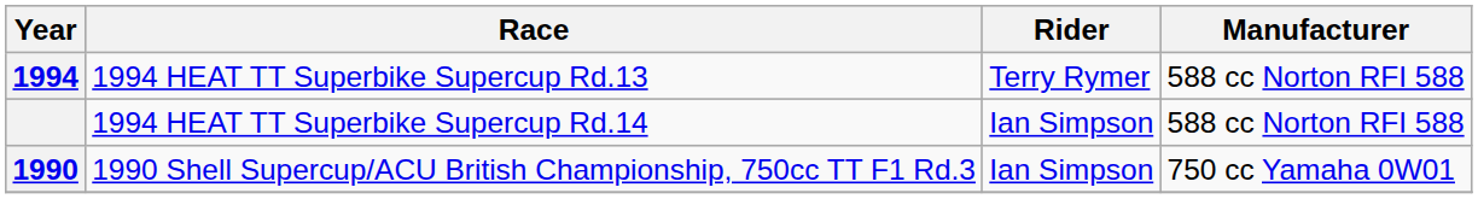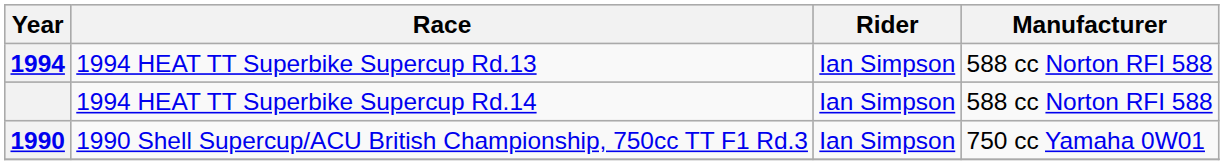 <table class="wikitable" style="font-size: 95%;">
 <tr>
 <th>Year</th>
 <th>Race</th>
 <th>Rider</th>
 <th>Manufacturer</th>
 </tr>
 <tr>
 <th><a href='#'>1994</a></th>
 <td><a href='#'>1994 HEAT TT Superbike Supercup Rd.13</a></td>
-<td> <a href='#'>Terry Rymer</a></td>
+<td> <a href='#'>Ian Simpson</a></td>
 <td>588 cc <a href='#'>Norton RFI 588</a></td>
 </tr>
 <tr>
 <th></th>
 <td><a href='#'>1994 HEAT TT Superbike Supercup Rd.14</a></td>
 <td> <a href='#'>Ian Simpson</a></td>
 <td>588 cc <a href='#'>Norton RFI 588</a></td>
 </tr>
 <tr>
 <th><a href='#'>1990</a></th>
 <td><a href='#'>1990 Shell Supercup/ACU British Championship, 750cc TT F1 Rd.3</a></td>
 <td> <a href='#'>Ian Simpson</a></td>
 <td>750 cc <a href='#'>Yamaha 0W01</a></td>
 </tr>
 <tr>
 </tr>
 </table>
